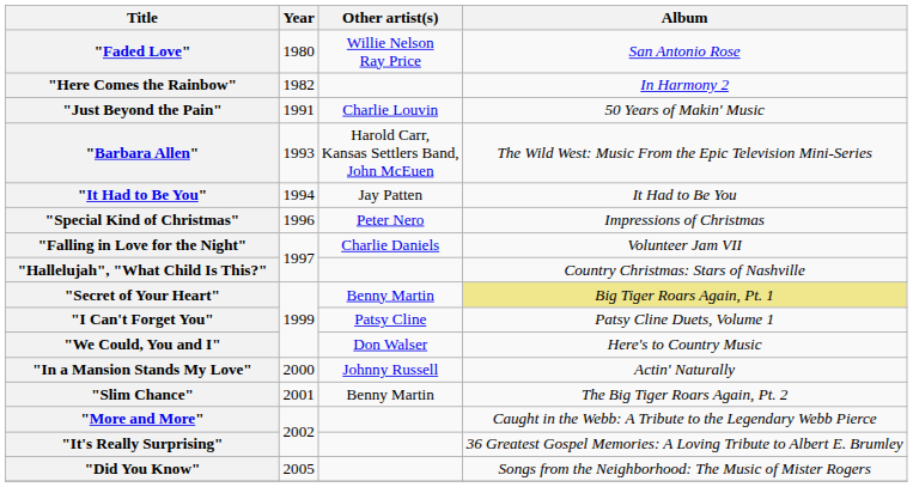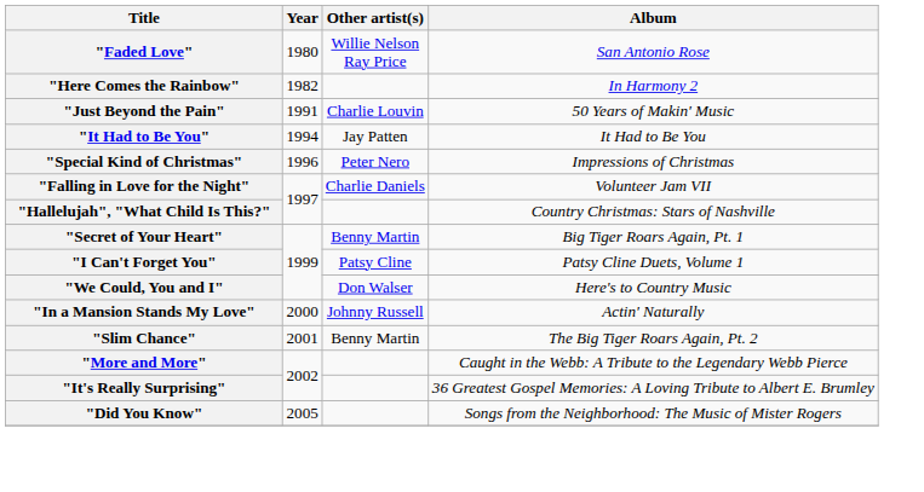 <table class="wikitable plainrowheaders" style="text-align:center;" border="1">
 <tr>
 <th scope="col" style="width:17em;">Title</th>
 <th scope="col">Year</th>
 <th scope="col">Other artist(s)</th>
 <th scope="col">Album</th>
 </tr>
 <tr>
 <th scope="row">"<a href='#'>Faded Love</a>"</th>
 <td>1980</td>
 <td><a href='#'>Willie Nelson</a><br><a href='#'>Ray Price</a></td>
 <td><em><a href='#'>San Antonio Rose</a></em></td>
 </tr>
 <tr>
 <th scope="row">"Here Comes the Rainbow"</th>
 <td>1982</td>
 <td></td>
 <td><em><a href='#'>In Harmony 2</a></em></td>
 </tr>
 <tr>
 <th scope="row">"Just Beyond the Pain"</th>
 <td>1991</td>
 <td><a href='#'>Charlie Louvin</a></td>
 <td><em>50 Years of Makin' Music</em></td>
-</tr>
-<tr>
-<th scope="row">"<a href='#'>Barbara Allen</a>"</th>
-<td>1993</td>
-<td>Harold Carr,<br>Kansas Settlers Band,<br><a href='#'>John McEuen</a></td>
-<td><em>The Wild West: Music From the Epic Television Mini-Series</em></td>
 </tr>
 <tr>
 <th scope="row">"<a href='#'>It Had to Be You</a>"</th>
 <td>1994</td>
 <td>Jay Patten</td>
 <td><em>It Had to Be You</em></td>
 </tr>
 <tr>
 <th scope="row">"Special Kind of Christmas"</th>
 <td>1996</td>
 <td><a href='#'>Peter Nero</a></td>
 <td><em>Impressions of Christmas</em></td>
 </tr>
 <tr>
 <th scope="row">"Falling in Love for the Night"</th>
 <td rowspan="2">1997</td>
 <td><a href='#'>Charlie Daniels</a></td>
 <td><em>Volunteer Jam VII</em></td>
 </tr>
 <tr>
 <th scope="row">"Hallelujah", "What Child Is This?"</th>
 <td></td>
 <td><em>Country Christmas: Stars of Nashville</em></td>
 </tr>
 <tr>
 <th scope="row">"Secret of Your Heart"</th>
 <td rowspan="3">1999</td>
 <td><a href='#'>Benny Martin</a></td>
-<td style="background: khaki;"><em>Big Tiger Roars Again, Pt. 1</em></td>
+<td><em>Big Tiger Roars Again, Pt. 1</em></td>
 </tr>
 <tr>
 <th scope="row">"I Can't Forget You"</th>
 <td><a href='#'>Patsy Cline</a></td>
 <td><em>Patsy Cline Duets, Volume 1</em></td>
 </tr>
 <tr>
 <th scope="row">"We Could, You and I"</th>
 <td><a href='#'>Don Walser</a></td>
 <td><em>Here's to Country Music</em></td>
 </tr>
 <tr>
 <th scope="row">"In a Mansion Stands My Love"</th>
 <td>2000</td>
 <td><a href='#'>Johnny Russell</a></td>
 <td><em>Actin' Naturally</em></td>
 </tr>
 <tr>
 <th scope="row">"Slim Chance"</th>
 <td>2001</td>
 <td>Benny Martin</td>
 <td><em>The Big Tiger Roars Again, Pt. 2</em></td>
 </tr>
 <tr>
 <th scope="row">"<a href='#'>More and More</a>"</th>
 <td rowspan="2">2002</td>
 <td></td>
 <td><em>Caught in the Webb: A Tribute to the Legendary Webb Pierce</em></td>
 </tr>
 <tr>
 <th scope="row">"It's Really Surprising"</th>
 <td></td>
 <td><em>36 Greatest Gospel Memories: A Loving Tribute to Albert E. Brumley</em></td>
 </tr>
 <tr>
 <th scope="row">"Did You Know"</th>
 <td>2005</td>
 <td></td>
 <td><em>Songs from the Neighborhood: The Music of Mister Rogers</em></td>
 </tr>
 <tr>
 </tr>
 </table>
